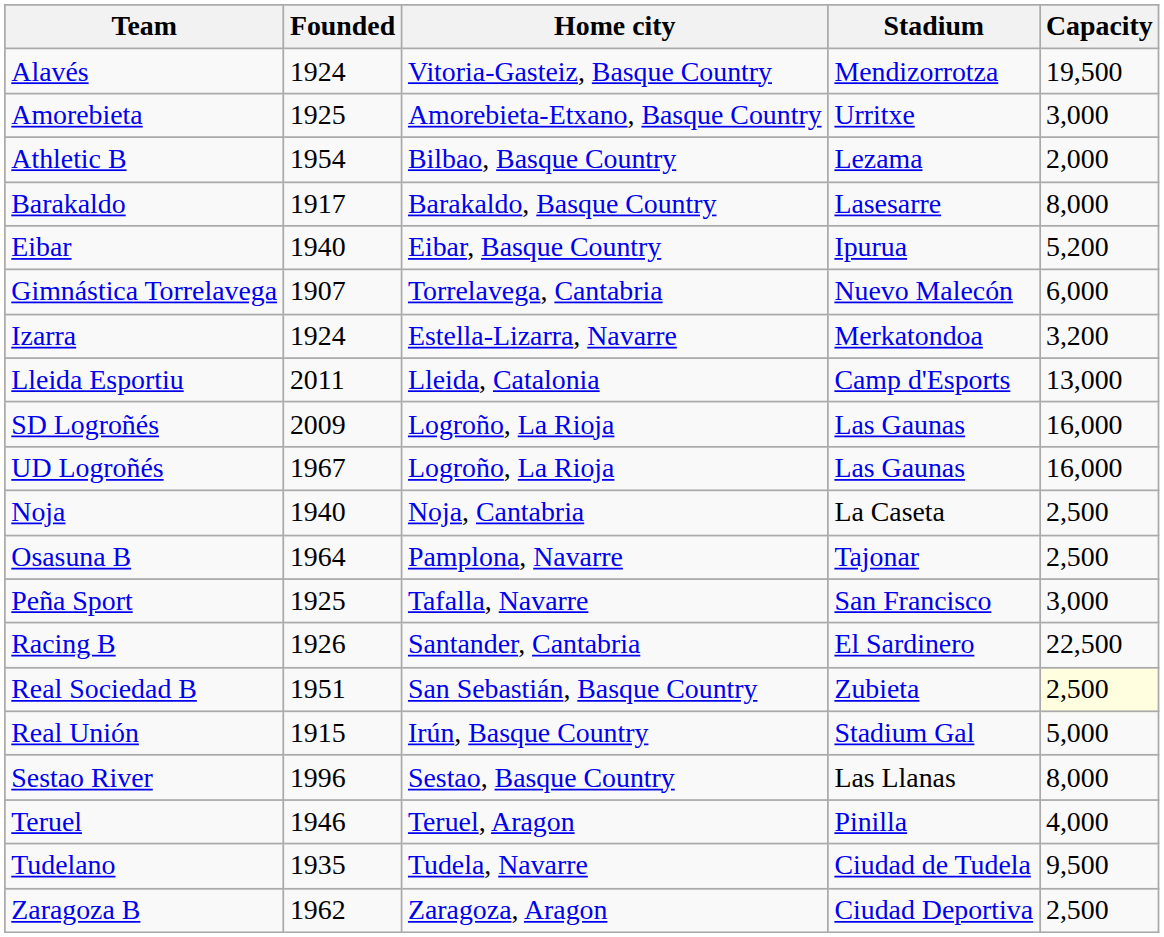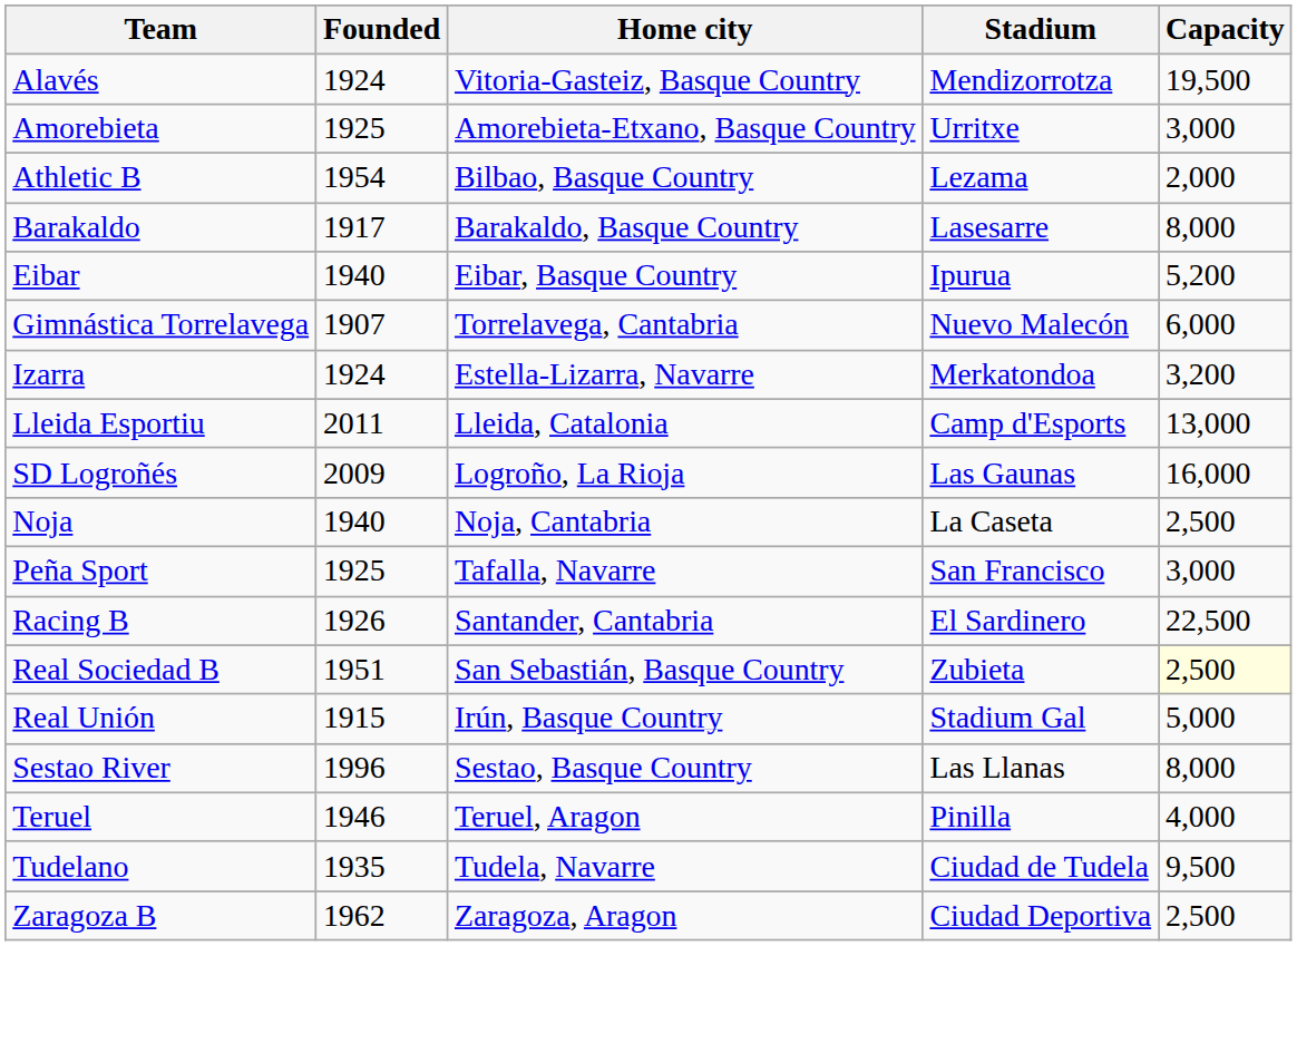 <table class="wikitable sortable">
 <tr>
 <th>Team</th>
 <th>Founded</th>
 <th>Home city</th>
 <th>Stadium</th>
 <th>Capacity</th>
 </tr>
 <tr>
 <td><a href='#'>Alavés</a></td>
 <td>1924</td>
 <td><a href='#'>Vitoria-Gasteiz</a>, <a href='#'>Basque Country</a></td>
 <td><a href='#'>Mendizorrotza</a></td>
 <td>19,500</td>
 </tr>
 <tr>
 <td><a href='#'>Amorebieta</a></td>
 <td>1925</td>
 <td><a href='#'>Amorebieta-Etxano</a>, <a href='#'>Basque Country</a></td>
 <td><a href='#'>Urritxe</a></td>
 <td>3,000</td>
 </tr>
 <tr>
 <td><a href='#'>Athletic B</a></td>
 <td>1954</td>
 <td><a href='#'>Bilbao</a>, <a href='#'>Basque Country</a></td>
 <td><a href='#'>Lezama</a></td>
 <td>2,000</td>
 </tr>
 <tr>
 <td><a href='#'>Barakaldo</a></td>
 <td>1917</td>
 <td><a href='#'>Barakaldo</a>, <a href='#'>Basque Country</a></td>
 <td><a href='#'>Lasesarre</a></td>
 <td>8,000</td>
 </tr>
 <tr>
 <td><a href='#'>Eibar</a></td>
 <td>1940</td>
 <td><a href='#'>Eibar</a>, <a href='#'>Basque Country</a></td>
 <td><a href='#'>Ipurua</a></td>
 <td>5,200</td>
 </tr>
 <tr>
 <td><a href='#'>Gimnástica Torrelavega</a></td>
 <td>1907</td>
 <td><a href='#'>Torrelavega</a>, <a href='#'>Cantabria</a></td>
 <td><a href='#'>Nuevo Malecón</a></td>
 <td>6,000</td>
 </tr>
 <tr>
 <td><a href='#'>Izarra</a></td>
 <td>1924</td>
 <td><a href='#'>Estella-Lizarra</a>, <a href='#'>Navarre</a></td>
 <td><a href='#'>Merkatondoa</a></td>
 <td>3,200</td>
 </tr>
 <tr>
 <td><a href='#'>Lleida Esportiu</a></td>
 <td>2011</td>
 <td><a href='#'>Lleida</a>, <a href='#'>Catalonia</a></td>
 <td><a href='#'>Camp d'Esports</a></td>
 <td>13,000</td>
 </tr>
 <tr>
 <td><a href='#'>SD Logroñés</a></td>
 <td>2009</td>
 <td><a href='#'>Logroño</a>, <a href='#'>La Rioja</a></td>
 <td><a href='#'>Las Gaunas</a></td>
 <td>16,000</td>
 </tr>
 <tr>
-<td><a href='#'>UD Logroñés</a></td>
-<td>1967</td>
-<td><a href='#'>Logroño</a>, <a href='#'>La Rioja</a></td>
-<td><a href='#'>Las Gaunas</a></td>
-<td>16,000</td>
-</tr>
-<tr>
 <td><a href='#'>Noja</a></td>
 <td>1940</td>
 <td><a href='#'>Noja</a>, <a href='#'>Cantabria</a></td>
 <td>La Caseta</td>
-<td>2,500</td>
-</tr>
-<tr>
-<td><a href='#'>Osasuna B</a></td>
-<td>1964</td>
-<td><a href='#'>Pamplona</a>, <a href='#'>Navarre</a></td>
-<td><a href='#'>Tajonar</a></td>
 <td>2,500</td>
 </tr>
 <tr>
 <td><a href='#'>Peña Sport</a></td>
 <td>1925</td>
 <td><a href='#'>Tafalla</a>, <a href='#'>Navarre</a></td>
 <td><a href='#'>San Francisco</a></td>
 <td>3,000</td>
 </tr>
 <tr>
 <td><a href='#'>Racing B</a></td>
 <td>1926</td>
 <td><a href='#'>Santander</a>, <a href='#'>Cantabria</a></td>
 <td><a href='#'>El Sardinero</a></td>
 <td>22,500</td>
 </tr>
 <tr>
 <td><a href='#'>Real Sociedad B</a></td>
 <td>1951</td>
 <td><a href='#'>San Sebastián</a>, <a href='#'>Basque Country</a></td>
 <td><a href='#'>Zubieta</a></td>
 <td style="background: lightyellow;">2,500</td>
 </tr>
 <tr>
 <td><a href='#'>Real Unión</a></td>
 <td>1915</td>
 <td><a href='#'>Irún</a>, <a href='#'>Basque Country</a></td>
 <td><a href='#'>Stadium Gal</a></td>
 <td>5,000</td>
 </tr>
 <tr>
 <td><a href='#'>Sestao River</a></td>
 <td>1996</td>
 <td><a href='#'>Sestao</a>, <a href='#'>Basque Country</a></td>
 <td>Las Llanas</td>
 <td>8,000</td>
 </tr>
 <tr>
 <td><a href='#'>Teruel</a></td>
 <td>1946</td>
 <td><a href='#'>Teruel</a>, <a href='#'>Aragon</a></td>
 <td><a href='#'>Pinilla</a></td>
 <td>4,000</td>
 </tr>
 <tr>
 <td><a href='#'>Tudelano</a></td>
 <td>1935</td>
 <td><a href='#'>Tudela</a>, <a href='#'>Navarre</a></td>
 <td><a href='#'>Ciudad de Tudela</a></td>
 <td>9,500</td>
 </tr>
 <tr>
 <td><a href='#'>Zaragoza B</a></td>
 <td>1962</td>
 <td><a href='#'>Zaragoza</a>, <a href='#'>Aragon</a></td>
 <td><a href='#'>Ciudad Deportiva</a></td>
 <td>2,500</td>
 </tr>
 </table>
